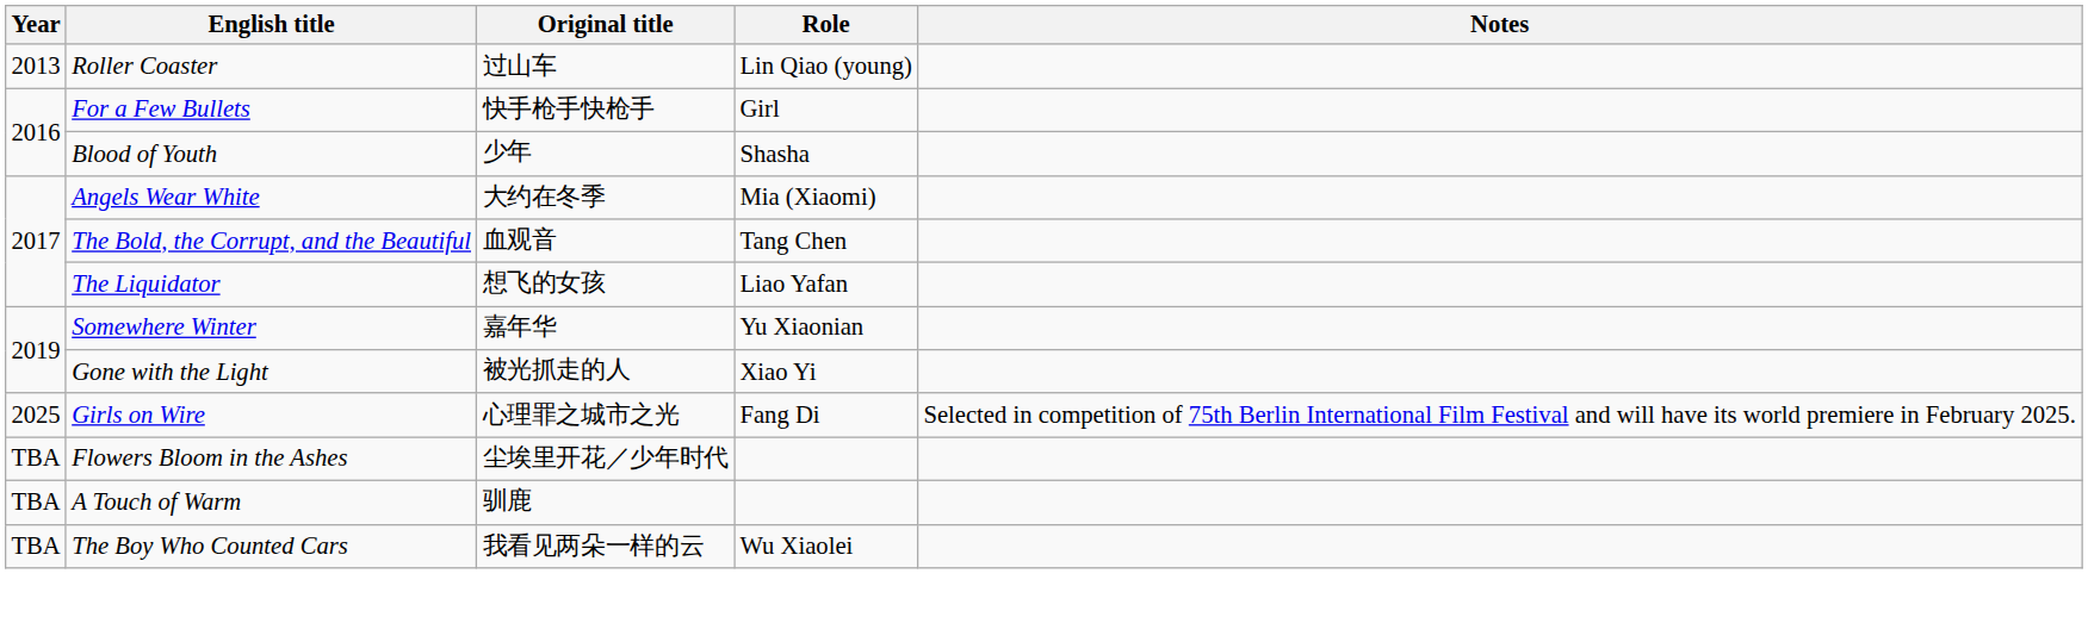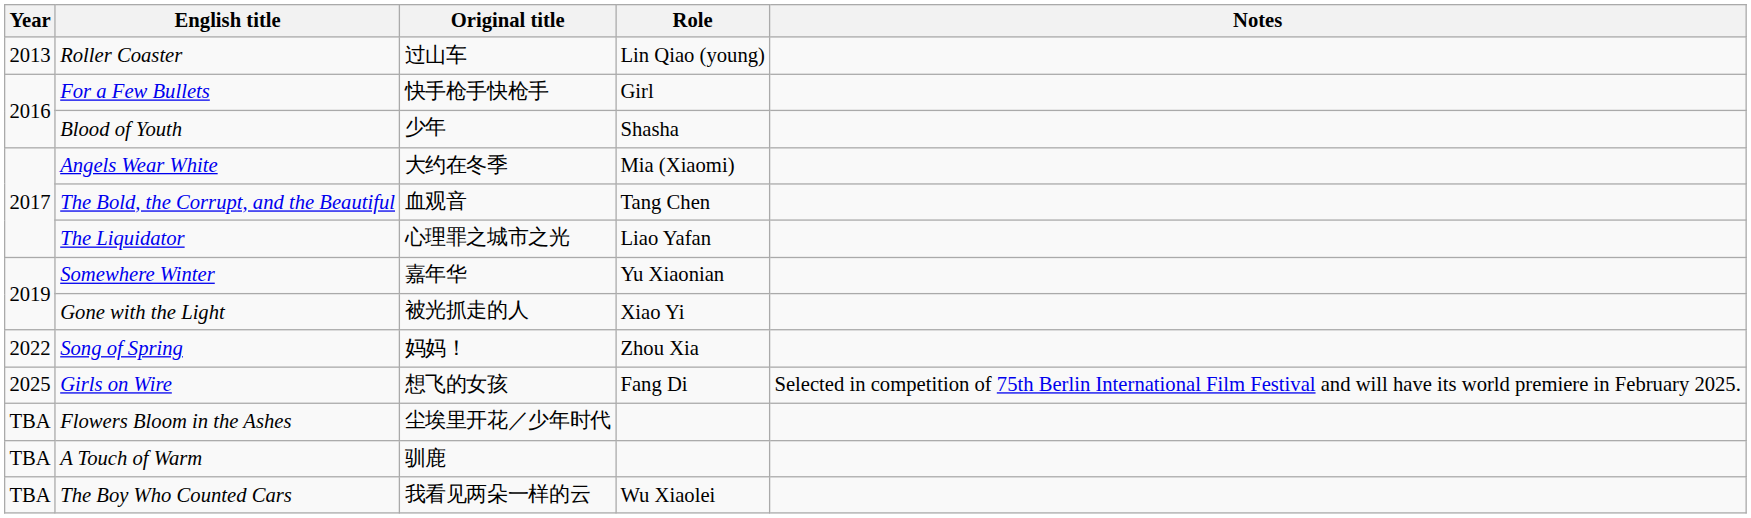 <table class="wikitable sortable">
 <tr>
 <th>Year</th>
 <th>English title</th>
 <th>Original title</th>
 <th>Role</th>
 <th class="unsortable">Notes</th>
 </tr>
 <tr>
 <td>2013</td>
 <td><em>Roller Coaster</em></td>
 <td>过山车</td>
 <td>Lin Qiao (young)</td>
 <td></td>
 </tr>
 <tr>
 <td rowspan=2>2016</td>
 <td><em><a href='#'>For a Few Bullets</a></em></td>
 <td>快手枪手快枪手</td>
 <td>Girl</td>
 <td></td>
 </tr>
 <tr>
 <td><em>Blood of Youth</em></td>
 <td>少年</td>
 <td>Shasha</td>
 <td></td>
 </tr>
 <tr>
 <td rowspan=3>2017</td>
 <td><em><a href='#'>Angels Wear White</a></em></td>
 <td>大约在冬季</td>
 <td>Mia (Xiaomi)</td>
 <td></td>
 </tr>
 <tr>
 <td><em><a href='#'>The Bold, the Corrupt, and the Beautiful</a></em></td>
 <td>血观音</td>
 <td>Tang Chen</td>
 <td></td>
 </tr>
 <tr>
 <td><em><a href='#'>The Liquidator</a></em></td>
-<td>想飞的女孩</td>
+<td>心理罪之城市之光</td>
 <td>Liao Yafan</td>
 <td></td>
 </tr>
 <tr>
 <td rowspan=2>2019</td>
 <td><em><a href='#'>Somewhere Winter</a></em></td>
 <td>嘉年华</td>
 <td>Yu Xiaonian</td>
 <td></td>
 </tr>
 <tr>
 <td><em>Gone with the Light</em></td>
 <td>被光抓走的人</td>
 <td>Xiao Yi</td>
 <td></td>
 </tr>
 <tr>
+<td>2022</td>
+<td><em><a href='#'>Song of Spring</a></em></td>
+<td>妈妈！</td>
+<td>Zhou Xia</td>
+<td></td>
+</tr>
+<tr>
 <td>2025</td>
 <td><em><a href='#'>Girls on Wire</a></em></td>
-<td>心理罪之城市之光</td>
+<td>想飞的女孩</td>
 <td>Fang Di</td>
 <td>Selected in competition of <a href='#'>75th Berlin International Film Festival</a> and will have its world premiere in February 2025.</td>
 </tr>
 <tr>
 <td>TBA</td>
 <td><em>Flowers Bloom in the Ashes</em></td>
 <td>尘埃里开花／少年时代</td>
 <td></td>
 <td></td>
 </tr>
 <tr>
 <td>TBA</td>
 <td><em>A Touch of Warm</em></td>
 <td>驯鹿</td>
 <td></td>
 <td></td>
 </tr>
 <tr>
 <td>TBA</td>
 <td><em>The Boy Who Counted Cars</em></td>
 <td>我看见两朵一样的云</td>
 <td>Wu Xiaolei</td>
 <td></td>
 </tr>
 </table>
